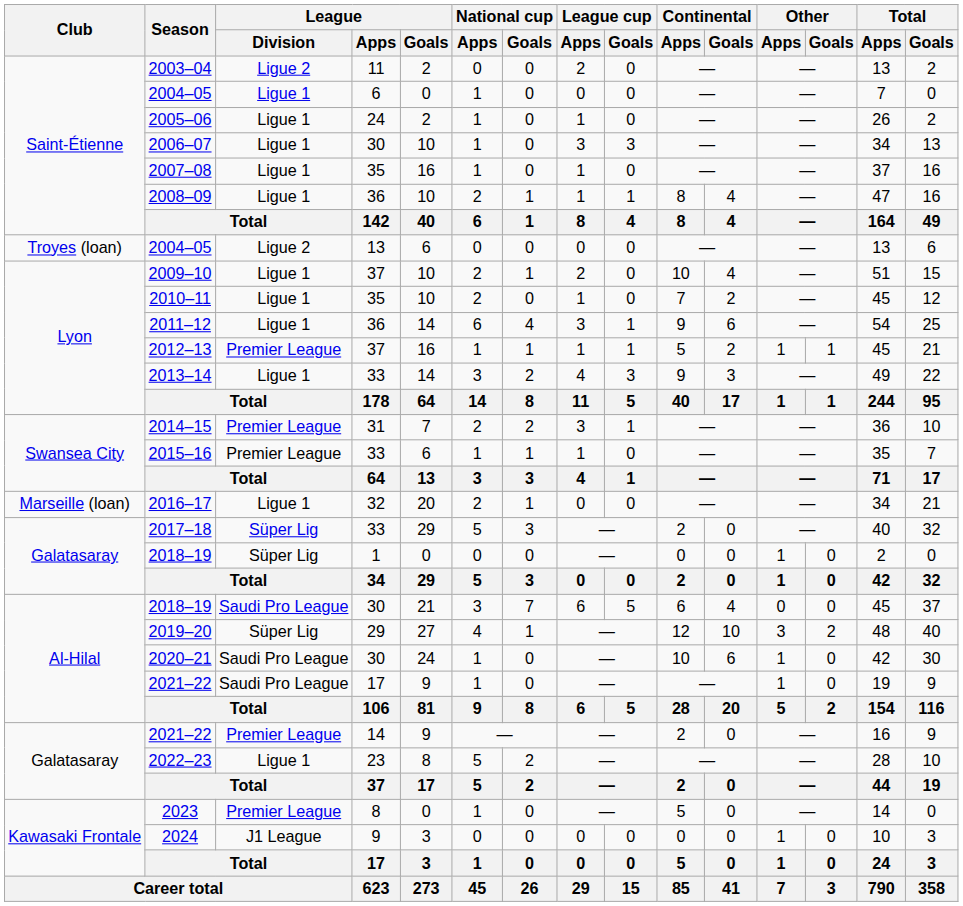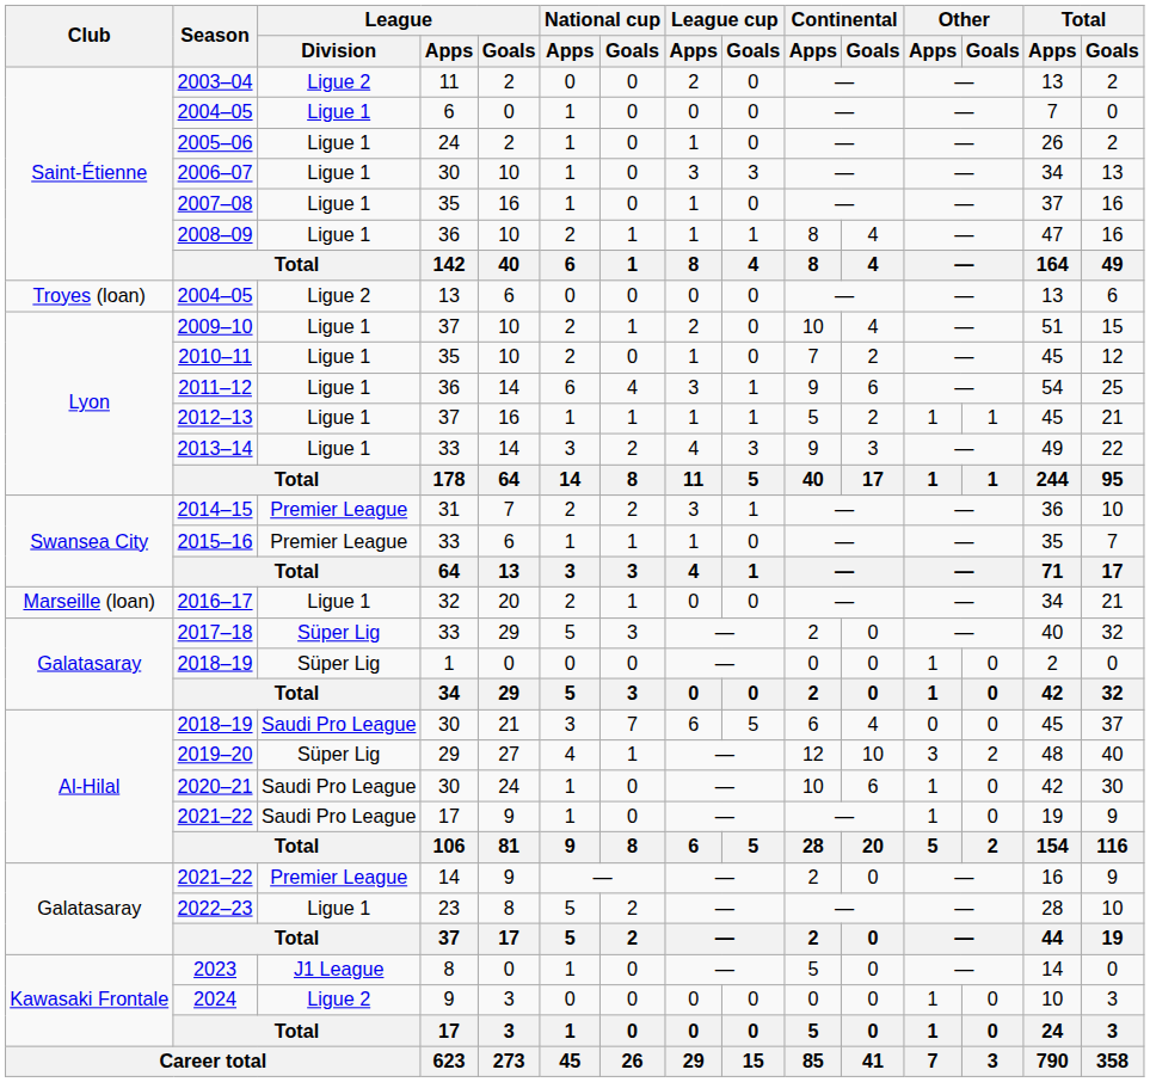 <table class="wikitable" style="text-align: center;">
 <tr>
 <th rowspan="2">Club</th>
 <th rowspan="2">Season</th>
 <th colspan="3">League</th>
 <th colspan="2">National cup</th>
 <th colspan="2">League cup</th>
 <th colspan="2">Continental</th>
 <th colspan="2">Other</th>
 <th colspan="2">Total</th>
 </tr>
 <tr>
 <th>Division</th>
 <th>Apps</th>
 <th>Goals</th>
 <th>Apps</th>
 <th>Goals</th>
 <th>Apps</th>
 <th>Goals</th>
 <th>Apps</th>
 <th>Goals</th>
 <th>Apps</th>
 <th>Goals</th>
 <th>Apps</th>
 <th>Goals</th>
 </tr>
 <tr>
 <td rowspan="7"><a href='#'>Saint-Étienne</a></td>
 <td><a href='#'>2003–04</a></td>
 <td><a href='#'>Ligue 2</a></td>
 <td>11</td>
 <td>2</td>
 <td>0</td>
 <td>0</td>
 <td>2</td>
 <td>0</td>
 <td colspan="2">—</td>
 <td colspan="2">—</td>
 <td>13</td>
 <td>2</td>
 </tr>
 <tr>
 <td><a href='#'>2004–05</a></td>
 <td><a href='#'>Ligue 1</a></td>
 <td>6</td>
 <td>0</td>
 <td>1</td>
 <td>0</td>
 <td>0</td>
 <td>0</td>
 <td colspan="2">—</td>
 <td colspan="2">—</td>
 <td>7</td>
 <td>0</td>
 </tr>
 <tr>
 <td><a href='#'>2005–06</a></td>
 <td>Ligue 1</td>
 <td>24</td>
 <td>2</td>
 <td>1</td>
 <td>0</td>
 <td>1</td>
 <td>0</td>
 <td colspan="2">—</td>
 <td colspan="2">—</td>
 <td>26</td>
 <td>2</td>
 </tr>
 <tr>
 <td><a href='#'>2006–07</a></td>
 <td>Ligue 1</td>
 <td>30</td>
 <td>10</td>
 <td>1</td>
 <td>0</td>
 <td>3</td>
 <td>3</td>
 <td colspan="2">—</td>
 <td colspan="2">—</td>
 <td>34</td>
 <td>13</td>
 </tr>
 <tr>
 <td><a href='#'>2007–08</a></td>
 <td>Ligue 1</td>
 <td>35</td>
 <td>16</td>
 <td>1</td>
 <td>0</td>
 <td>1</td>
 <td>0</td>
 <td colspan="2">—</td>
 <td colspan="2">—</td>
 <td>37</td>
 <td>16</td>
 </tr>
 <tr>
 <td><a href='#'>2008–09</a></td>
 <td>Ligue 1</td>
 <td>36</td>
 <td>10</td>
 <td>2</td>
 <td>1</td>
 <td>1</td>
 <td>1</td>
 <td>8</td>
 <td>4</td>
 <td colspan="2">—</td>
 <td>47</td>
 <td>16</td>
 </tr>
 <tr>
 <th colspan="2">Total</th>
 <th>142</th>
 <th>40</th>
 <th>6</th>
 <th>1</th>
 <th>8</th>
 <th>4</th>
 <th>8</th>
 <th>4</th>
 <th colspan="2">—</th>
 <th>164</th>
 <th>49</th>
 </tr>
 <tr>
 <td><a href='#'>Troyes</a> (loan)</td>
 <td><a href='#'>2004–05</a></td>
 <td>Ligue 2</td>
 <td>13</td>
 <td>6</td>
 <td>0</td>
 <td>0</td>
 <td>0</td>
 <td>0</td>
 <td colspan="2">—</td>
 <td colspan="2">—</td>
 <td>13</td>
 <td>6</td>
 </tr>
 <tr>
 <td rowspan="6"><a href='#'>Lyon</a></td>
 <td><a href='#'>2009–10</a></td>
 <td>Ligue 1</td>
 <td>37</td>
 <td>10</td>
 <td>2</td>
 <td>1</td>
 <td>2</td>
 <td>0</td>
 <td>10</td>
 <td>4</td>
 <td colspan="2">—</td>
 <td>51</td>
 <td>15</td>
 </tr>
 <tr>
 <td><a href='#'>2010–11</a></td>
 <td>Ligue 1</td>
 <td>35</td>
 <td>10</td>
 <td>2</td>
 <td>0</td>
 <td>1</td>
 <td>0</td>
 <td>7</td>
 <td>2</td>
 <td colspan="2">—</td>
 <td>45</td>
 <td>12</td>
 </tr>
 <tr>
 <td><a href='#'>2011–12</a></td>
 <td>Ligue 1</td>
 <td>36</td>
 <td>14</td>
 <td>6</td>
 <td>4</td>
 <td>3</td>
 <td>1</td>
 <td>9</td>
 <td>6</td>
 <td colspan="2">—</td>
 <td>54</td>
 <td>25</td>
 </tr>
 <tr>
 <td><a href='#'>2012–13</a></td>
-<td><a href='#'>Premier League</a></td>
+<td>Ligue 1</td>
 <td>37</td>
 <td>16</td>
 <td>1</td>
 <td>1</td>
 <td>1</td>
 <td>1</td>
 <td>5</td>
 <td>2</td>
 <td>1</td>
 <td>1</td>
 <td>45</td>
 <td>21</td>
 </tr>
 <tr>
 <td><a href='#'>2013–14</a></td>
 <td>Ligue 1</td>
 <td>33</td>
 <td>14</td>
 <td>3</td>
 <td>2</td>
 <td>4</td>
 <td>3</td>
 <td>9</td>
 <td>3</td>
 <td colspan="2">—</td>
 <td>49</td>
 <td>22</td>
 </tr>
 <tr>
 <th colspan="2">Total</th>
 <th>178</th>
 <th>64</th>
 <th>14</th>
 <th>8</th>
 <th>11</th>
 <th>5</th>
 <th>40</th>
 <th>17</th>
 <th>1</th>
 <th>1</th>
 <th>244</th>
 <th>95</th>
 </tr>
 <tr>
 <td rowspan="3"><a href='#'>Swansea City</a></td>
 <td><a href='#'>2014–15</a></td>
 <td><a href='#'>Premier League</a></td>
 <td>31</td>
 <td>7</td>
 <td>2</td>
 <td>2</td>
 <td>3</td>
 <td>1</td>
 <td colspan="2">—</td>
 <td colspan="2">—</td>
 <td>36</td>
 <td>10</td>
 </tr>
 <tr>
 <td><a href='#'>2015–16</a></td>
 <td>Premier League</td>
 <td>33</td>
 <td>6</td>
 <td>1</td>
 <td>1</td>
 <td>1</td>
 <td>0</td>
 <td colspan="2">—</td>
 <td colspan="2">—</td>
 <td>35</td>
 <td>7</td>
 </tr>
 <tr>
 <th colspan="2">Total</th>
 <th>64</th>
 <th>13</th>
 <th>3</th>
 <th>3</th>
 <th>4</th>
 <th>1</th>
 <th colspan="2">—</th>
 <th colspan="2">—</th>
 <th>71</th>
 <th>17</th>
 </tr>
 <tr>
 <td><a href='#'>Marseille</a> (loan)</td>
 <td><a href='#'>2016–17</a></td>
 <td>Ligue 1</td>
 <td>32</td>
 <td>20</td>
 <td>2</td>
 <td>1</td>
 <td>0</td>
 <td>0</td>
 <td colspan="2">—</td>
 <td colspan="2">—</td>
 <td>34</td>
 <td>21</td>
 </tr>
 <tr>
 <td rowspan="3"><a href='#'>Galatasaray</a></td>
 <td><a href='#'>2017–18</a></td>
 <td><a href='#'>Süper Lig</a></td>
 <td>33</td>
 <td>29</td>
 <td>5</td>
 <td>3</td>
 <td colspan="2">—</td>
 <td>2</td>
 <td>0</td>
 <td colspan="2">—</td>
 <td>40</td>
 <td>32</td>
 </tr>
 <tr>
 <td><a href='#'>2018–19</a></td>
 <td>Süper Lig</td>
 <td>1</td>
 <td>0</td>
 <td>0</td>
 <td>0</td>
 <td colspan="2">—</td>
 <td>0</td>
 <td>0</td>
 <td>1</td>
 <td>0</td>
 <td>2</td>
 <td>0</td>
 </tr>
 <tr>
 <th colspan="2">Total</th>
 <th>34</th>
 <th>29</th>
 <th>5</th>
 <th>3</th>
 <th>0</th>
 <th>0</th>
 <th>2</th>
 <th>0</th>
 <th>1</th>
 <th>0</th>
 <th>42</th>
 <th>32</th>
 </tr>
 <tr>
 <td rowspan="5"><a href='#'>Al-Hilal</a></td>
 <td><a href='#'>2018–19</a></td>
 <td><a href='#'>Saudi Pro League</a></td>
 <td>30</td>
 <td>21</td>
 <td>3</td>
 <td>7</td>
 <td>6</td>
 <td>5</td>
 <td>6</td>
 <td>4</td>
 <td>0</td>
 <td>0</td>
 <td>45</td>
 <td>37</td>
 </tr>
 <tr>
 <td><a href='#'>2019–20</a></td>
 <td>Süper Lig</td>
 <td>29</td>
 <td>27</td>
 <td>4</td>
 <td>1</td>
 <td colspan="2">—</td>
 <td>12</td>
 <td>10</td>
 <td>3</td>
 <td>2</td>
 <td>48</td>
 <td>40</td>
 </tr>
 <tr>
 <td><a href='#'>2020–21</a></td>
 <td>Saudi Pro League</td>
 <td>30</td>
 <td>24</td>
 <td>1</td>
 <td>0</td>
 <td colspan="2">—</td>
 <td>10</td>
 <td>6</td>
 <td>1</td>
 <td>0</td>
 <td>42</td>
 <td>30</td>
 </tr>
 <tr>
 <td><a href='#'>2021–22</a></td>
 <td>Saudi Pro League</td>
 <td>17</td>
 <td>9</td>
 <td>1</td>
 <td>0</td>
 <td colspan="2">—</td>
 <td colspan="2">—</td>
 <td>1</td>
 <td>0</td>
 <td>19</td>
 <td>9</td>
 </tr>
 <tr>
 <th colspan="2">Total</th>
 <th>106</th>
 <th>81</th>
 <th>9</th>
 <th>8</th>
 <th>6</th>
 <th>5</th>
 <th>28</th>
 <th>20</th>
 <th>5</th>
 <th>2</th>
 <th>154</th>
 <th>116</th>
 </tr>
 <tr>
 <td rowspan="3">Galatasaray</td>
 <td><a href='#'>2021–22</a></td>
 <td><a href='#'>Premier League</a></td>
 <td>14</td>
 <td>9</td>
 <td colspan="2">—</td>
 <td colspan="2">—</td>
 <td>2</td>
 <td>0</td>
 <td colspan="2">—</td>
 <td>16</td>
 <td>9</td>
 </tr>
 <tr>
 <td><a href='#'>2022–23</a></td>
 <td>Ligue 1</td>
 <td>23</td>
 <td>8</td>
 <td>5</td>
 <td>2</td>
 <td colspan="2">—</td>
 <td colspan="2">—</td>
 <td colspan="2">—</td>
 <td>28</td>
 <td>10</td>
 </tr>
 <tr>
 <th colspan="2">Total</th>
 <th>37</th>
 <th>17</th>
 <th>5</th>
 <th>2</th>
 <th colspan="2">—</th>
 <th>2</th>
 <th>0</th>
 <th colspan="2">—</th>
 <th>44</th>
 <th>19</th>
 </tr>
 <tr>
 <td rowspan="3"><a href='#'>Kawasaki Frontale</a></td>
 <td><a href='#'>2023</a></td>
-<td><a href='#'>Premier League</a></td>
+<td><a href='#'>J1 League</a></td>
 <td>8</td>
 <td>0</td>
 <td>1</td>
 <td>0</td>
 <td colspan="2">—</td>
 <td>5</td>
 <td>0</td>
 <td colspan="2">—</td>
 <td>14</td>
 <td>0</td>
 </tr>
 <tr>
 <td><a href='#'>2024</a></td>
-<td>J1 League</td>
+<td><a href='#'>Ligue 2</a></td>
 <td>9</td>
 <td>3</td>
 <td>0</td>
 <td>0</td>
 <td>0</td>
 <td>0</td>
 <td>0</td>
 <td>0</td>
 <td>1</td>
 <td>0</td>
 <td>10</td>
 <td>3</td>
 </tr>
 <tr>
 <th colspan="2">Total</th>
 <th>17</th>
 <th>3</th>
 <th>1</th>
 <th>0</th>
 <th>0</th>
 <th>0</th>
 <th>5</th>
 <th>0</th>
 <th>1</th>
 <th>0</th>
 <th>24</th>
 <th>3</th>
 </tr>
 <tr>
 <th colspan="3">Career total</th>
 <th>623</th>
 <th>273</th>
 <th>45</th>
 <th>26</th>
 <th>29</th>
 <th>15</th>
 <th>85</th>
 <th>41</th>
 <th>7</th>
 <th>3</th>
 <th>790</th>
 <th>358</th>
 </tr>
 </table>
